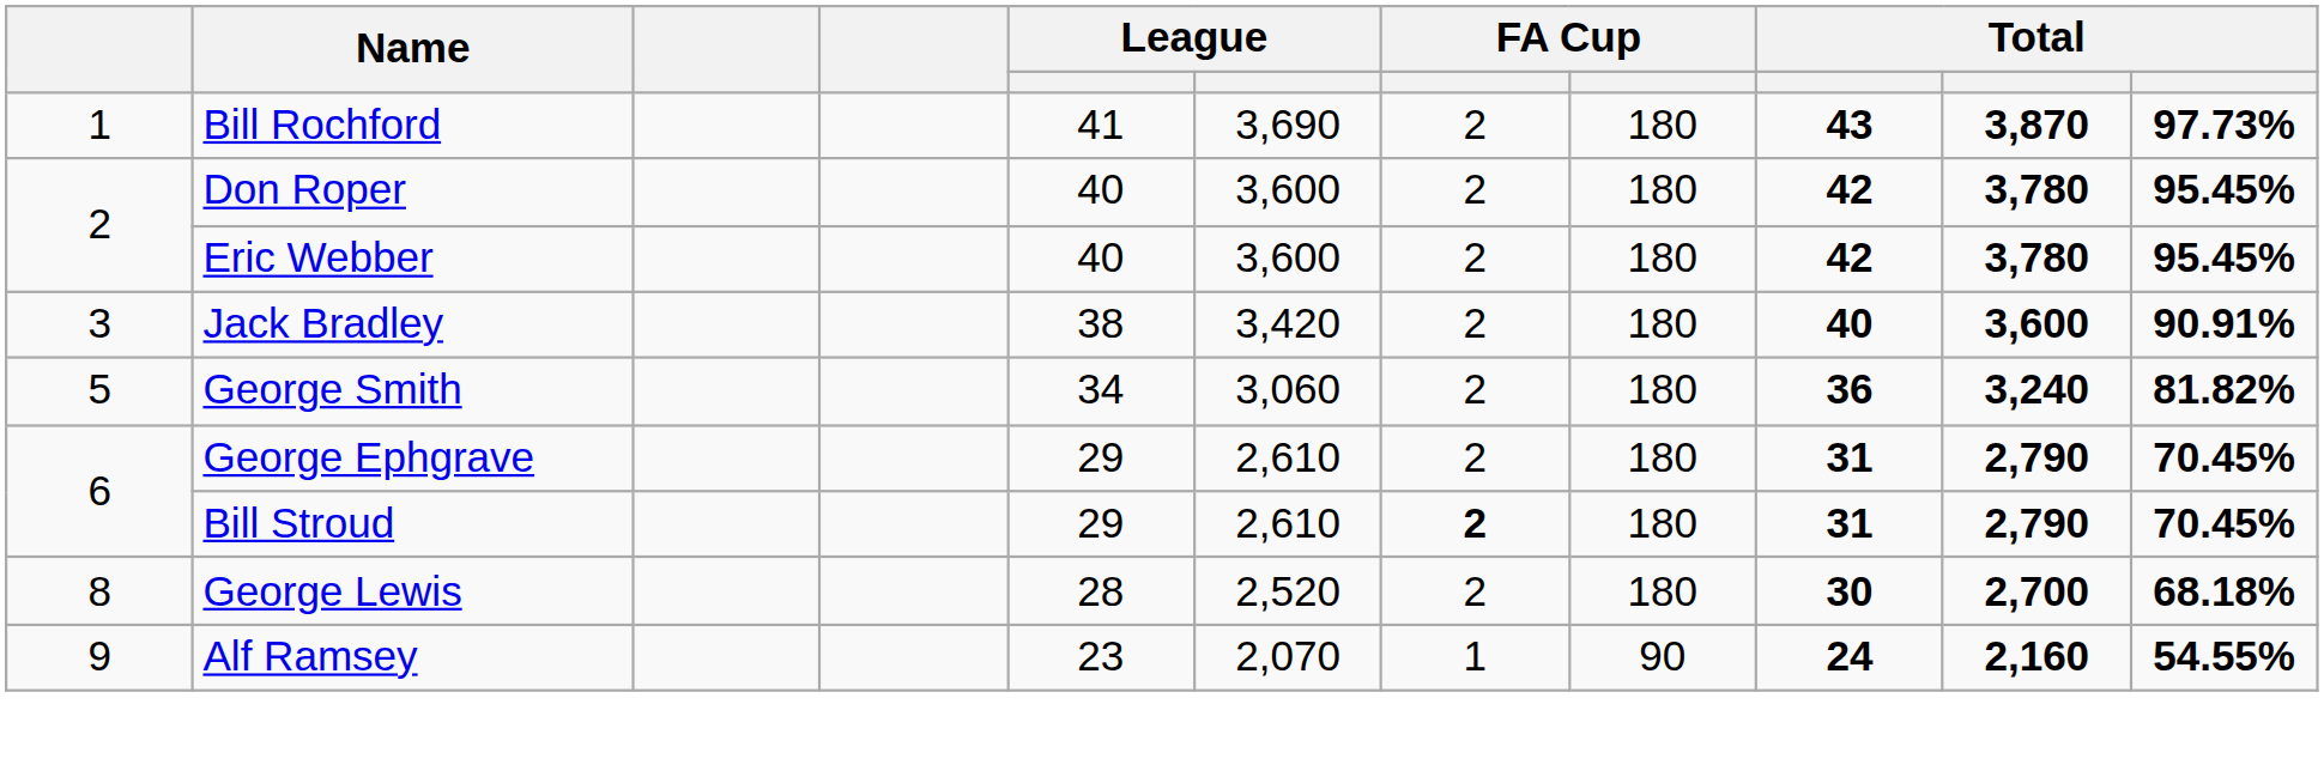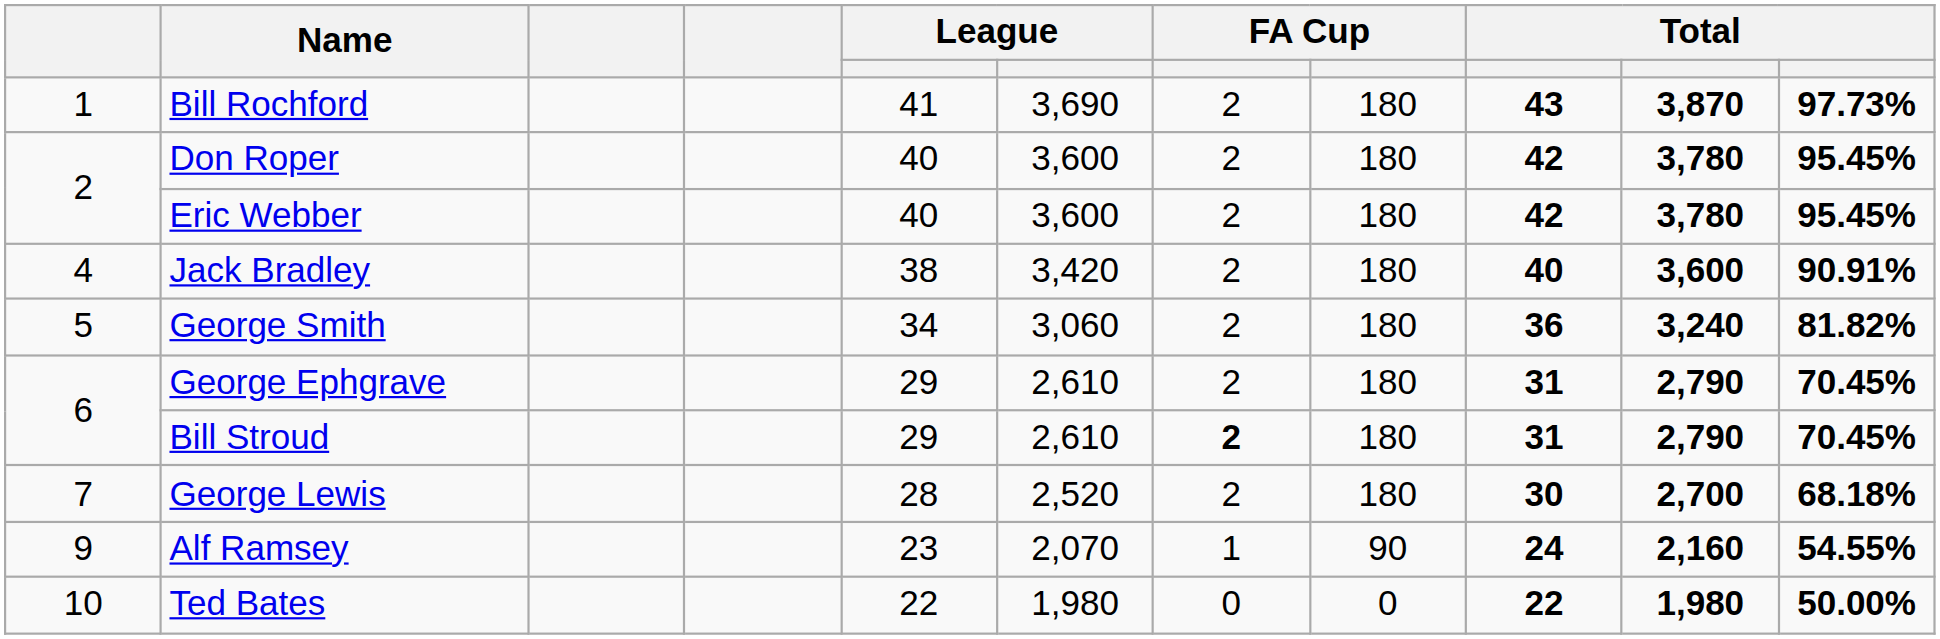 <table class="wikitable plainrowheaders" style="text-align:center;">
 <tr>
 <th scope="col" rowspan="2" style="width:4em;"></th>
 <th scope="col" rowspan="2" style="width:10em;">Name</th>
 <th scope="col" rowspan="2" style="width:4em;"></th>
 <th scope="col" rowspan="2" style="width:4em;"></th>
 <th scope="col" colspan="2">League</th>
 <th scope="col" colspan="2">FA Cup</th>
 <th scope="col" colspan="3">Total</th>
 </tr>
 <tr>
 <th scope="col" style="width:4em;"></th>
 <th scope="col" style="width:4em;"></th>
 <th scope="col" style="width:4em;"></th>
 <th scope="col" style="width:4em;"></th>
 <th scope="col" style="width:4em;"></th>
 <th scope="col" style="width:4em;"></th>
 <th scope="col" style="width:4em;"></th>
 </tr>
 <tr>
 <td>1</td>
 <td align="left"><a href='#'>Bill Rochford</a></td>
 <td></td>
 <td></td>
 <td>41</td>
 <td>3,690</td>
 <td>2</td>
 <td>180</td>
 <td><strong>43</strong></td>
 <td><strong>3,870</strong></td>
 <td><strong>97.73%</strong></td>
 </tr>
 <tr>
 <td rowspan="2">2</td>
 <td align="left"><a href='#'>Don Roper</a></td>
 <td></td>
 <td></td>
 <td>40</td>
 <td>3,600</td>
 <td>2</td>
 <td>180</td>
 <td><strong>42</strong></td>
 <td><strong>3,780</strong></td>
 <td><strong>95.45%</strong></td>
 </tr>
 <tr>
 <td align="left"><a href='#'>Eric Webber</a></td>
 <td></td>
 <td></td>
 <td>40</td>
 <td>3,600</td>
 <td>2</td>
 <td>180</td>
 <td><strong>42</strong></td>
 <td><strong>3,780</strong></td>
 <td><strong>95.45%</strong></td>
 </tr>
 <tr>
-<td>3</td>
+<td>4</td>
 <td align="left"><a href='#'>Jack Bradley</a></td>
 <td></td>
 <td></td>
 <td>38</td>
 <td>3,420</td>
 <td>2</td>
 <td>180</td>
 <td><strong>40</strong></td>
 <td><strong>3,600</strong></td>
 <td><strong>90.91%</strong></td>
 </tr>
 <tr>
 <td>5</td>
 <td align="left"><a href='#'>George Smith</a></td>
 <td></td>
 <td></td>
 <td>34</td>
 <td>3,060</td>
 <td>2</td>
 <td>180</td>
 <td><strong>36</strong></td>
 <td><strong>3,240</strong></td>
 <td><strong>81.82%</strong></td>
 </tr>
 <tr>
 <td rowspan="2">6</td>
 <td align="left"><a href='#'>George Ephgrave</a></td>
 <td></td>
 <td></td>
 <td>29</td>
 <td>2,610</td>
 <td>2</td>
 <td>180</td>
 <td><strong>31</strong></td>
 <td><strong>2,790</strong></td>
 <td><strong>70.45%</strong></td>
 </tr>
 <tr>
 <td align="left"><a href='#'>Bill Stroud</a></td>
 <td></td>
 <td></td>
 <td>29</td>
 <td>2,610</td>
 <td><strong>2</strong></td>
 <td>180</td>
 <td><strong>31</strong></td>
 <td><strong>2,790</strong></td>
 <td><strong>70.45%</strong></td>
 </tr>
 <tr>
-<td>8</td>
+<td>7</td>
 <td align="left"><a href='#'>George Lewis</a></td>
 <td></td>
 <td></td>
 <td>28</td>
 <td>2,520</td>
 <td>2</td>
 <td>180</td>
 <td><strong>30</strong></td>
 <td><strong>2,700</strong></td>
 <td><strong>68.18%</strong></td>
 </tr>
 <tr>
 <td>9</td>
 <td align="left"><a href='#'>Alf Ramsey</a></td>
 <td></td>
 <td></td>
 <td>23</td>
 <td>2,070</td>
 <td>1</td>
 <td>90</td>
 <td><strong>24</strong></td>
 <td><strong>2,160</strong></td>
 <td><strong>54.55%</strong></td>
 </tr>
+<tr>
+<td>10</td>
+<td align="left"><a href='#'>Ted Bates</a></td>
+<td></td>
+<td></td>
+<td>22</td>
+<td>1,980</td>
+<td>0</td>
+<td>0</td>
+<td><strong>22</strong></td>
+<td><strong>1,980</strong></td>
+<td><strong>50.00%</strong></td>
+</tr>
 </table>
